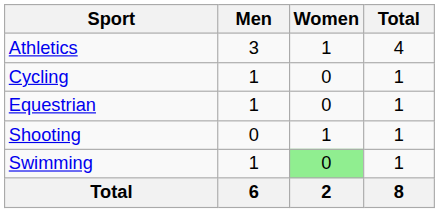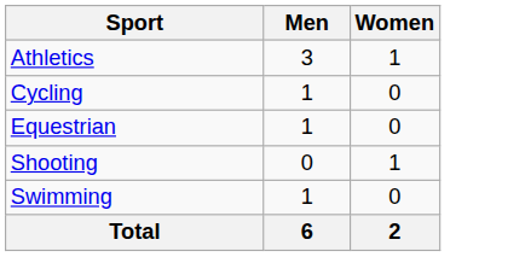 <table class="wikitable sortable" style="text-align:center;">
 <tr>
 <th width=180>Sport</th>
 <th width=55>Men</th>
 <th width=55>Women</th>
-<th width=55>Total</th>
 </tr>
 <tr>
 <td align=left><a href='#'>Athletics</a></td>
 <td>3</td>
 <td>1</td>
-<td>4</td>
 </tr>
 <tr>
 <td align=left><a href='#'>Cycling</a></td>
 <td>1</td>
 <td>0</td>
-<td>1</td>
 </tr>
 <tr>
 <td align=left><a href='#'>Equestrian</a></td>
 <td>1</td>
 <td>0</td>
-<td>1</td>
 </tr>
 <tr>
 <td align=left><a href='#'>Shooting</a></td>
 <td>0</td>
 <td>1</td>
-<td>1</td>
 </tr>
 <tr>
 <td align=left><a href='#'>Swimming</a></td>
 <td>1</td>
-<td style="background: lightgreen;">0</td>
-<td>1</td>
+<td>0</td>
 </tr>
 <tr>
 <th>Total</th>
 <th>6</th>
 <th>2</th>
-<th>8</th>
 </tr>
 </table>
